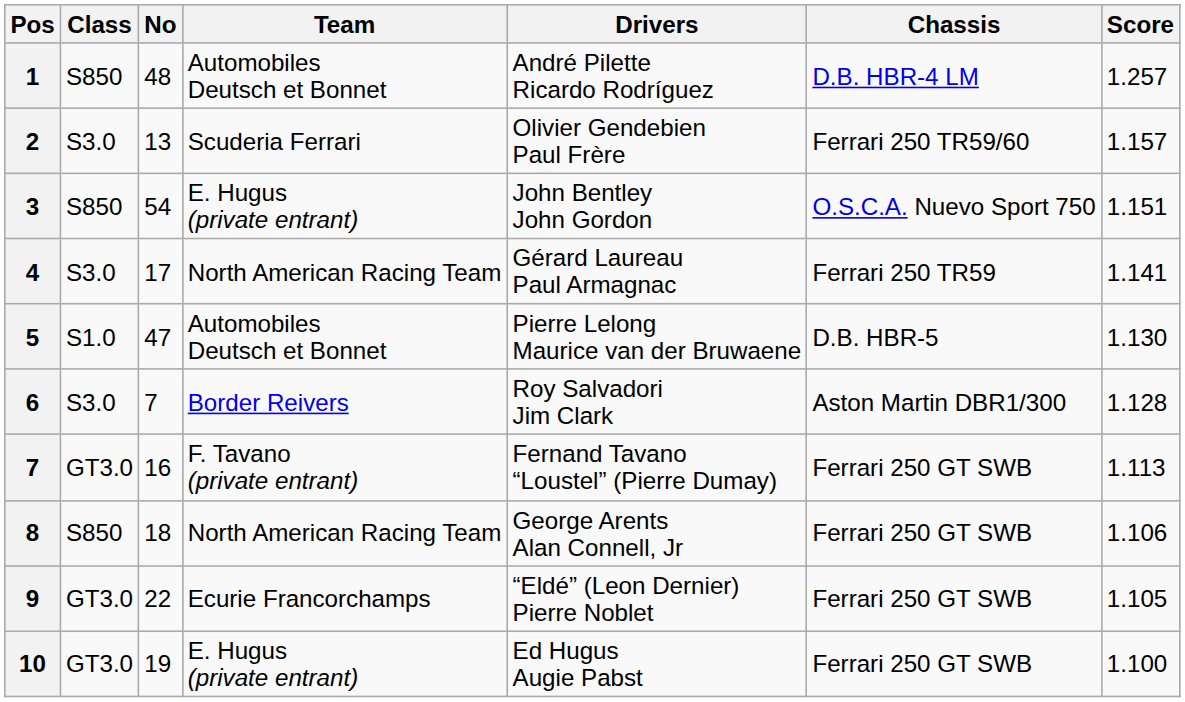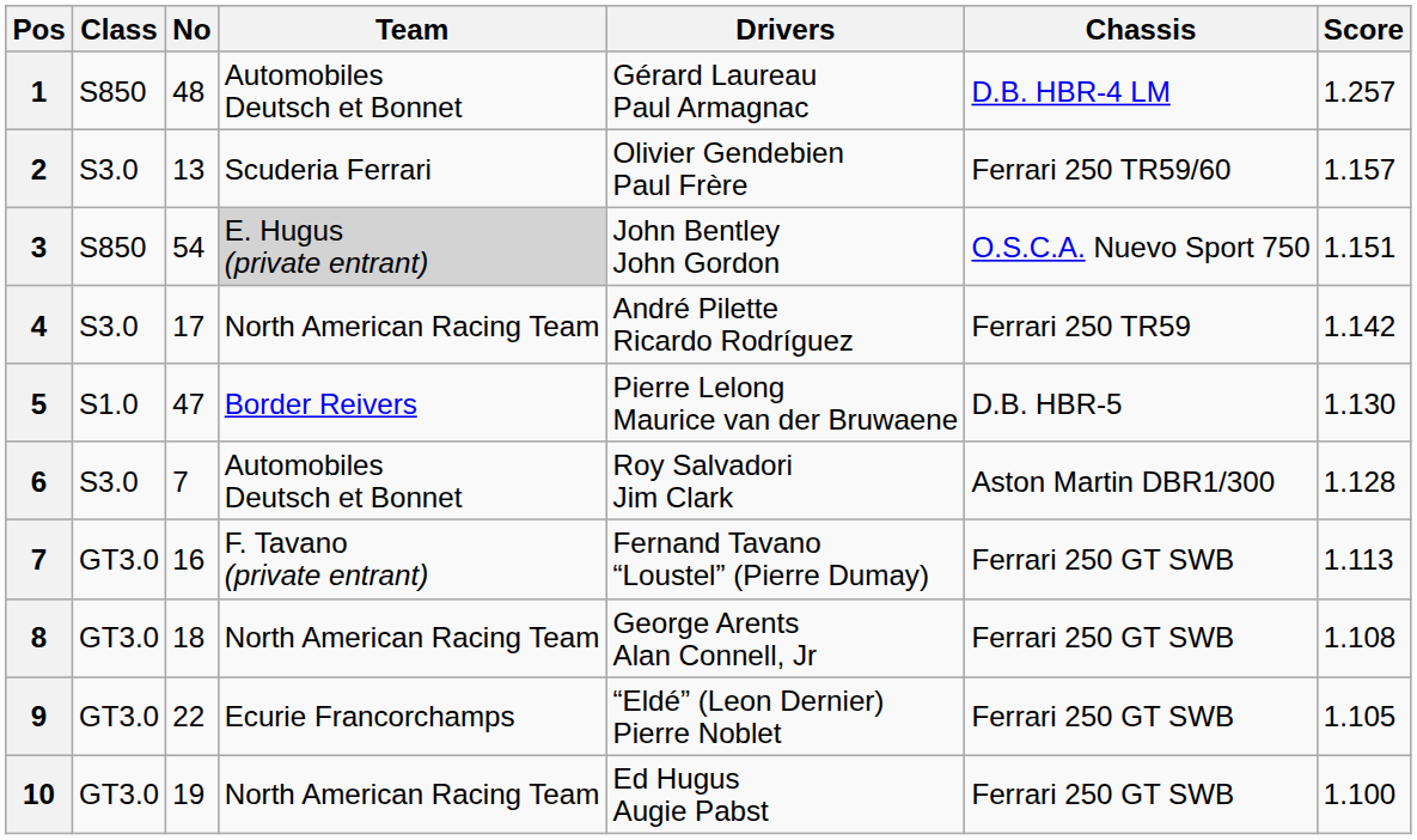 <table class="wikitable" style="font-size: 95%;">
 <tr>
 <th>Pos</th>
 <th>Class</th>
 <th>No</th>
 <th>Team</th>
 <th>Drivers</th>
 <th>Chassis</th>
 <th>Score</th>
 </tr>
 <tr>
 <th>1</th>
 <td>S850</td>
 <td>48</td>
 <td> Automobiles<br>Deutsch et Bonnet</td>
-<td> André Pilette<br> Ricardo Rodríguez</td>
+<td> Gérard Laureau<br> Paul Armagnac</td>
 <td><a href='#'>D.B. HBR-4 LM</a></td>
 <td>1.257</td>
 </tr>
 <tr>
 <th>2</th>
 <td>S3.0</td>
 <td>13</td>
 <td> Scuderia Ferrari</td>
 <td> Olivier Gendebien<br> Paul Frère</td>
 <td>Ferrari 250 TR59/60</td>
 <td>1.157</td>
 </tr>
 <tr>
 <th>3</th>
 <td>S850</td>
 <td>54</td>
-<td> E. Hugus<br><em>(private entrant)</em></td>
+<td style="background: lightgrey;"> E. Hugus<br><em>(private entrant)</em></td>
 <td> John Bentley<br> John Gordon</td>
 <td><a href='#'>O.S.C.A.</a> Nuevo Sport 750</td>
 <td>1.151</td>
 </tr>
 <tr>
 <th>4</th>
 <td>S3.0</td>
 <td>17</td>
 <td> North American Racing Team</td>
-<td> Gérard Laureau<br> Paul Armagnac</td>
+<td> André Pilette<br> Ricardo Rodríguez</td>
 <td>Ferrari 250 TR59</td>
-<td>1.141</td>
+<td>1.142</td>
 </tr>
 <tr>
 <th>5</th>
 <td>S1.0</td>
 <td>47</td>
-<td> Automobiles<br>Deutsch et Bonnet</td>
+<td> <a href='#'>Border Reivers</a></td>
 <td> Pierre Lelong<br> Maurice van der Bruwaene</td>
 <td>D.B. HBR-5</td>
 <td>1.130</td>
 </tr>
 <tr>
 <th>6</th>
 <td>S3.0</td>
 <td>7</td>
-<td> <a href='#'>Border Reivers</a></td>
+<td> Automobiles<br>Deutsch et Bonnet</td>
 <td> Roy Salvadori<br> Jim Clark</td>
 <td>Aston Martin DBR1/300</td>
 <td>1.128</td>
 </tr>
 <tr>
 <th>7</th>
 <td>GT3.0</td>
 <td>16</td>
 <td> F. Tavano<br><em>(private entrant)</em></td>
 <td> Fernand Tavano<br> “Loustel” (Pierre Dumay)</td>
 <td>Ferrari 250 GT SWB</td>
 <td>1.113</td>
 </tr>
 <tr>
 <th>8</th>
-<td>S850</td>
+<td>GT3.0</td>
 <td>18</td>
 <td> North American Racing Team</td>
 <td> George Arents<br> Alan Connell, Jr</td>
 <td>Ferrari 250 GT SWB</td>
-<td>1.106</td>
+<td>1.108</td>
 </tr>
 <tr>
 <th>9</th>
 <td>GT3.0</td>
 <td>22</td>
 <td> Ecurie Francorchamps</td>
 <td> “Eldé” (Leon Dernier)<br> Pierre Noblet</td>
 <td>Ferrari 250 GT SWB</td>
 <td>1.105</td>
 </tr>
 <tr>
 <th>10</th>
 <td>GT3.0</td>
 <td>19</td>
-<td> E. Hugus<br><em>(private entrant)</em></td>
+<td> North American Racing Team</td>
 <td> Ed Hugus<br> Augie Pabst</td>
 <td>Ferrari 250 GT SWB</td>
 <td>1.100</td>
 </tr>
 </table>
